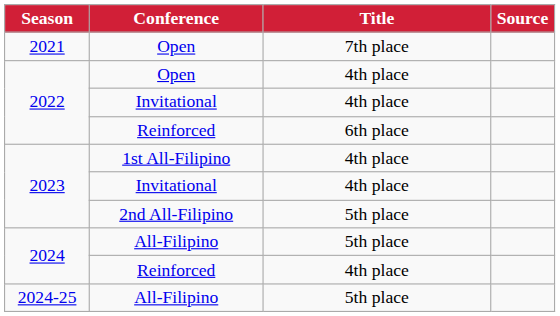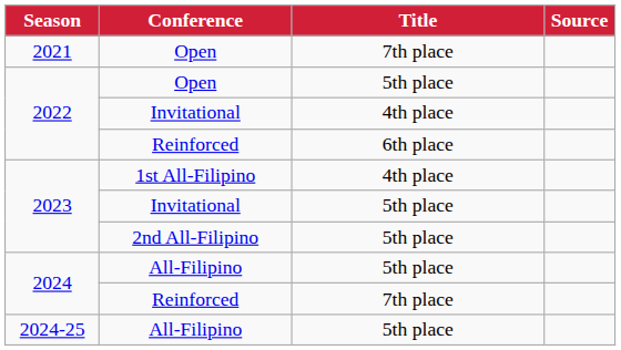 <table class="wikitable">
 <tr>
 <th width=70px style="background:#d11f37; color:white">Season</th>
 <th width=150px style="background:#d11f37; color:white">Conference</th>
 <th width=200px style="background:#d11f37; color:white">Title</th>
 <th width=50px style="background:#d11f37; color:white">Source</th>
 </tr>
 <tr align=center>
 <td rowspan=1><a href='#'>2021</a></td>
 <td><a href='#'>Open</a></td>
 <td>7th place</td>
 <td></td>
 </tr>
 <tr align=center>
 <td rowspan=3><a href='#'>2022</a></td>
 <td><a href='#'>Open</a></td>
-<td>4th place</td>
+<td>5th place</td>
 <td></td>
 </tr>
 <tr align=center>
 <td><a href='#'>Invitational</a></td>
 <td>4th place</td>
 <td></td>
 </tr>
 <tr align=center>
 <td><a href='#'>Reinforced</a></td>
 <td>6th place</td>
 <td></td>
 </tr>
 <tr align=center>
 <td rowspan=3><a href='#'>2023</a></td>
 <td><a href='#'>1st All-Filipino</a></td>
 <td>4th place</td>
 <td></td>
 </tr>
 <tr align=center>
 <td><a href='#'>Invitational</a></td>
-<td>4th place</td>
+<td>5th place</td>
 <td></td>
 </tr>
 <tr align=center>
 <td><a href='#'>2nd All-Filipino</a></td>
 <td>5th place</td>
 <td></td>
 </tr>
 <tr align=center>
 <td rowspan=2><a href='#'>2024</a></td>
 <td><a href='#'>All-Filipino</a></td>
 <td>5th place</td>
 <td></td>
 </tr>
 <tr align=center>
 <td><a href='#'>Reinforced</a></td>
-<td>4th place</td>
+<td>7th place</td>
 <td></td>
 </tr>
 <tr align=center>
 <td rowspan=3><a href='#'>2024-25</a></td>
 <td><a href='#'>All-Filipino</a></td>
 <td>5th place</td>
 <td></td>
 </tr>
 </table>
